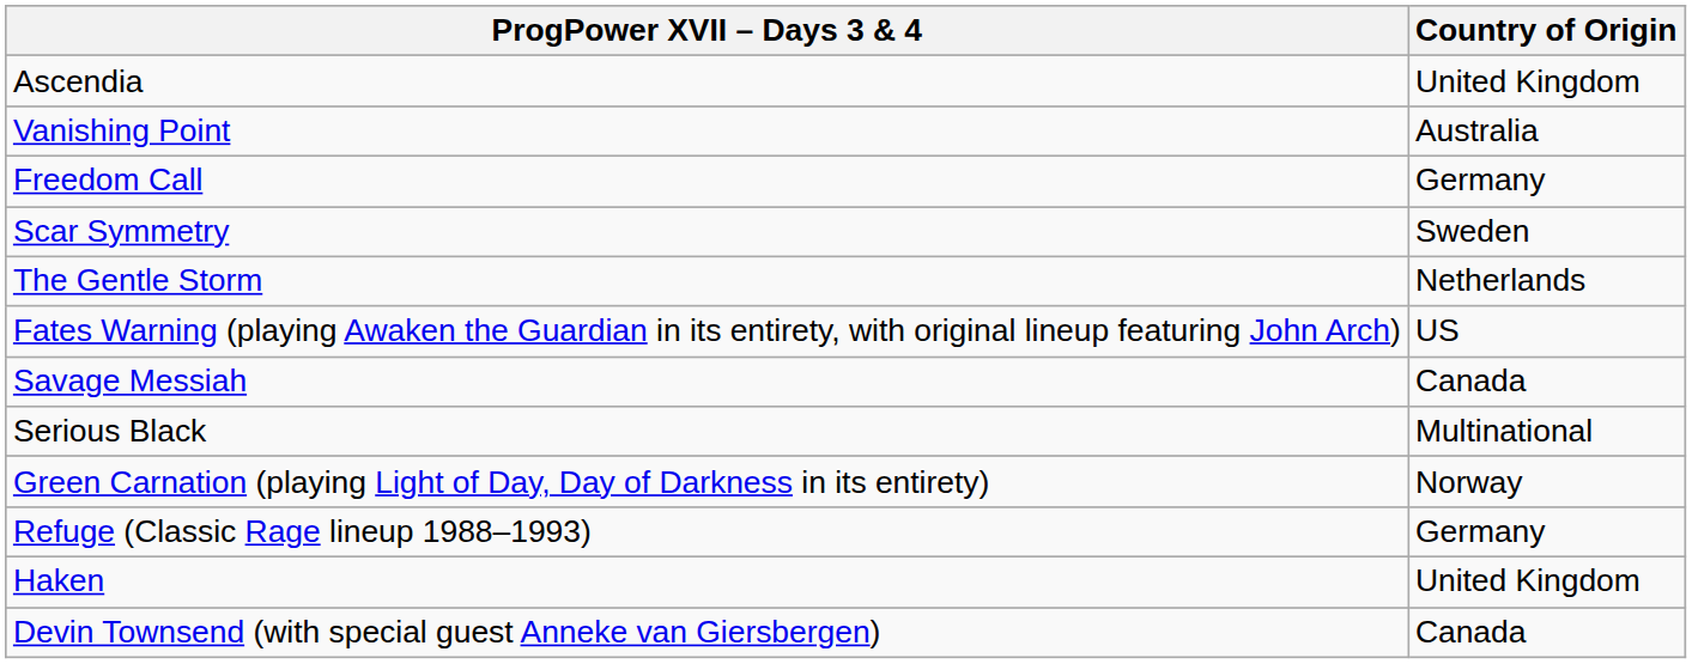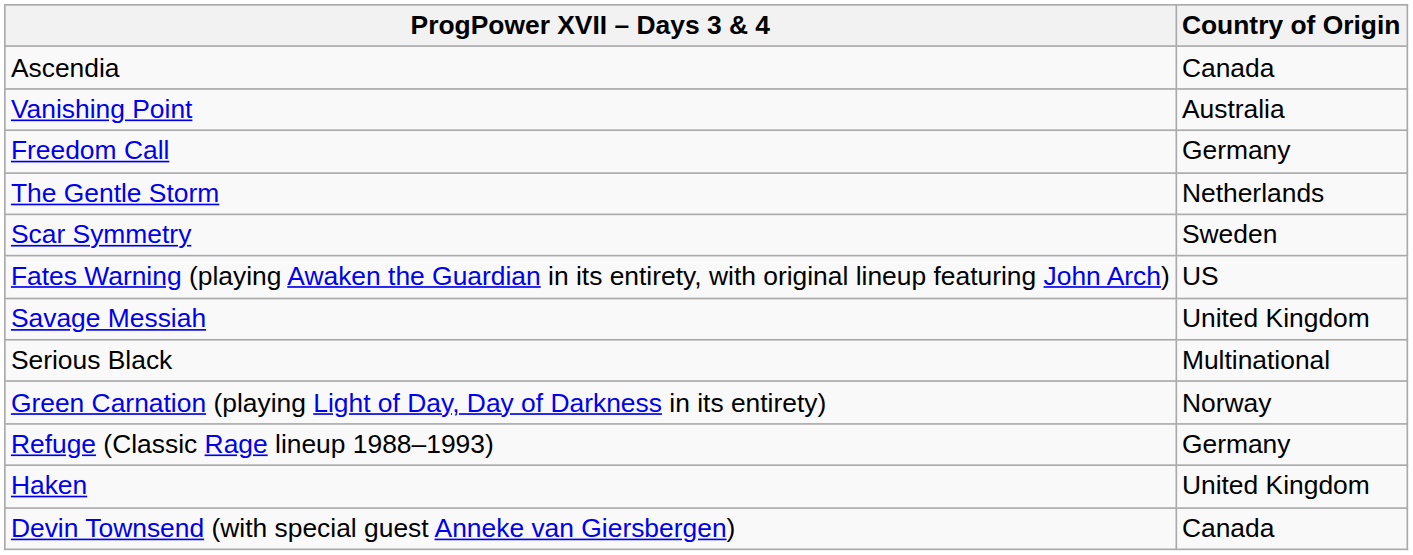 <table class="wikitable">
 <tr>
 <th>ProgPower XVII – Days 3 & 4</th>
 <th>Country of Origin</th>
 </tr>
 <tr>
 <td>Ascendia</td>
-<td>United Kingdom</td>
+<td>Canada</td>
 </tr>
 <tr>
 <td><a href='#'>Vanishing Point</a></td>
 <td>Australia</td>
 </tr>
 <tr>
 <td><a href='#'>Freedom Call</a></td>
 <td>Germany</td>
 </tr>
 <tr>
+<td><a href='#'>The Gentle Storm</a></td>
+<td>Netherlands</td>
+</tr>
+<tr>
 <td><a href='#'>Scar Symmetry</a></td>
 <td>Sweden</td>
-</tr>
-<tr>
-<td><a href='#'>The Gentle Storm</a></td>
-<td>Netherlands</td>
 </tr>
 <tr>
 <td><a href='#'>Fates Warning</a> (playing <a href='#'>Awaken the Guardian</a> in its entirety, with original lineup featuring <a href='#'>John Arch</a>)</td>
 <td>US</td>
 </tr>
 <tr>
 <td><a href='#'>Savage Messiah</a></td>
-<td>Canada</td>
+<td>United Kingdom</td>
 </tr>
 <tr>
 <td>Serious Black</td>
 <td>Multinational</td>
 </tr>
 <tr>
 <td><a href='#'>Green Carnation</a> (playing <a href='#'>Light of Day, Day of Darkness</a> in its entirety)</td>
 <td>Norway</td>
 </tr>
 <tr>
 <td><a href='#'>Refuge</a> (Classic <a href='#'>Rage</a> lineup 1988–1993)</td>
 <td>Germany</td>
 </tr>
 <tr>
 <td><a href='#'>Haken</a></td>
 <td>United Kingdom</td>
 </tr>
 <tr>
 <td><a href='#'>Devin Townsend</a> (with special guest <a href='#'>Anneke van Giersbergen</a>)</td>
 <td>Canada</td>
 </tr>
 </table>
